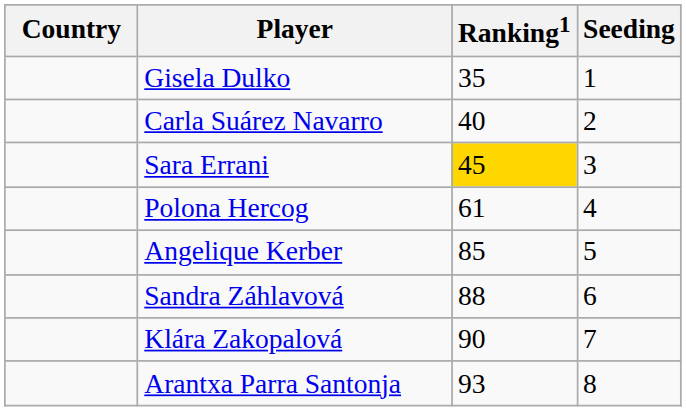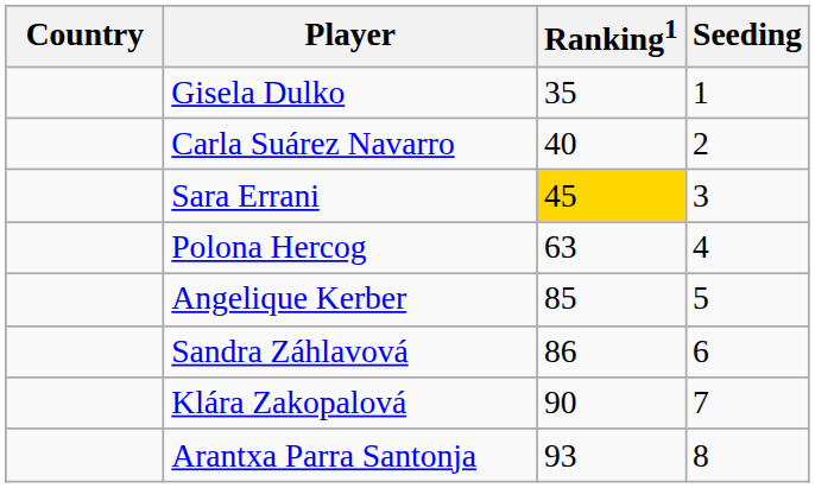 <table class="sortable wikitable">
 <tr>
 <th width="70">Country</th>
 <th width="175">Player</th>
 <th>Ranking<sup>1</sup></th>
 <th>Seeding</th>
 </tr>
 <tr>
 <td></td>
 <td><a href='#'>Gisela Dulko</a></td>
 <td>35</td>
 <td>1</td>
 </tr>
 <tr>
 <td></td>
 <td><a href='#'>Carla Suárez Navarro</a></td>
 <td>40</td>
 <td>2</td>
 </tr>
 <tr>
 <td></td>
 <td><a href='#'>Sara Errani</a></td>
 <td style="background: gold;">45</td>
 <td>3</td>
 </tr>
 <tr>
 <td></td>
 <td><a href='#'>Polona Hercog</a></td>
-<td>61</td>
+<td>63</td>
 <td>4</td>
 </tr>
 <tr>
 <td></td>
 <td><a href='#'>Angelique Kerber</a></td>
 <td>85</td>
 <td>5</td>
 </tr>
 <tr>
 <td></td>
 <td><a href='#'>Sandra Záhlavová</a></td>
-<td>88</td>
+<td>86</td>
 <td>6</td>
 </tr>
 <tr>
 <td></td>
 <td><a href='#'>Klára Zakopalová</a></td>
 <td>90</td>
 <td>7</td>
 </tr>
 <tr>
 <td></td>
 <td><a href='#'>Arantxa Parra Santonja</a></td>
 <td>93</td>
 <td>8</td>
 </tr>
 </table>
